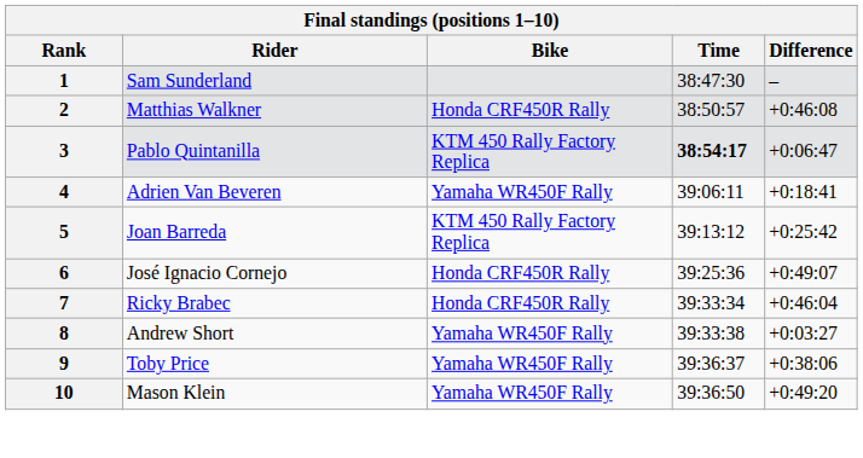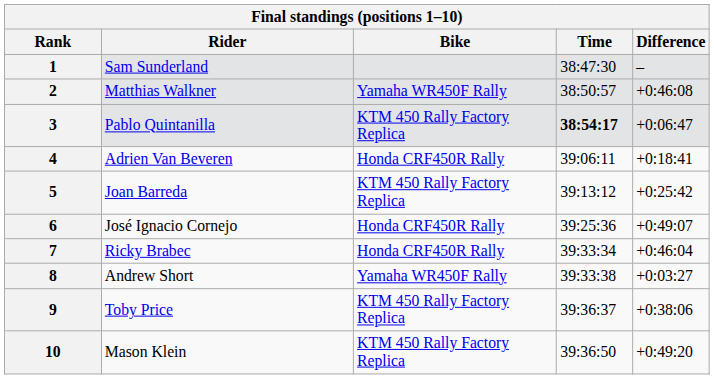 <table class="wikitable" style="width:45em;margin-bottom:0;">
 <tr>
 <th colspan=5>Final standings (positions 1–10)</th>
 </tr>
 <tr>
 <th>Rank</th>
 <th style="width:250px;">Rider</th>
 <th style="width:200px;">Bike</th>
 <th style="width:70px;">Time</th>
 <th style="width:70px;">Difference</th>
 </tr>
 <tr style="background:#e3e4e5;">
 <th>1</th>
 <td> <a href='#'>Sam Sunderland</a></td>
 <td></td>
 <td>38:47:30</td>
 <td>–</td>
 </tr>
 <tr style="background:#e3e4e5;">
 <th>2</th>
 <td> <a href='#'>Matthias Walkner</a></td>
-<td><a href='#'>Honda CRF450R Rally</a></td>
+<td><a href='#'>Yamaha WR450F Rally</a></td>
 <td>38:50:57</td>
 <td>+0:46:08</td>
 </tr>
 <tr style="background:#e3e4e5;">
 <th>3</th>
 <td> <a href='#'>Pablo Quintanilla</a></td>
 <td><a href='#'>KTM 450 Rally Factory Replica</a></td>
 <td><strong>38:54:17</strong></td>
 <td>+0:06:47</td>
 </tr>
 <tr>
 <th>4</th>
 <td> <a href='#'>Adrien Van Beveren</a></td>
-<td><a href='#'>Yamaha WR450F Rally</a></td>
+<td><a href='#'>Honda CRF450R Rally</a></td>
 <td>39:06:11</td>
 <td>+0:18:41</td>
 </tr>
 <tr>
 <th>5</th>
 <td> <a href='#'>Joan Barreda</a></td>
 <td><a href='#'>KTM 450 Rally Factory Replica</a></td>
 <td>39:13:12</td>
 <td>+0:25:42</td>
 </tr>
 <tr>
 <th>6</th>
 <td> José Ignacio Cornejo</td>
 <td><a href='#'>Honda CRF450R Rally</a></td>
 <td>39:25:36</td>
 <td>+0:49:07</td>
 </tr>
 <tr>
 <th>7</th>
 <td> <a href='#'>Ricky Brabec</a></td>
 <td><a href='#'>Honda CRF450R Rally</a></td>
 <td>39:33:34</td>
 <td>+0:46:04</td>
 </tr>
 <tr>
 <th>8</th>
 <td> Andrew Short</td>
 <td><a href='#'>Yamaha WR450F Rally</a></td>
 <td>39:33:38</td>
 <td>+0:03:27</td>
 </tr>
 <tr>
 <th>9</th>
 <td> <a href='#'>Toby Price</a></td>
-<td><a href='#'>Yamaha WR450F Rally</a></td>
+<td><a href='#'>KTM 450 Rally Factory Replica</a></td>
 <td>39:36:37</td>
 <td>+0:38:06</td>
 </tr>
 <tr>
 <th>10</th>
 <td> Mason Klein</td>
-<td><a href='#'>Yamaha WR450F Rally</a></td>
+<td><a href='#'>KTM 450 Rally Factory Replica</a></td>
 <td>39:36:50</td>
 <td>+0:49:20</td>
 </tr>
 </table>
